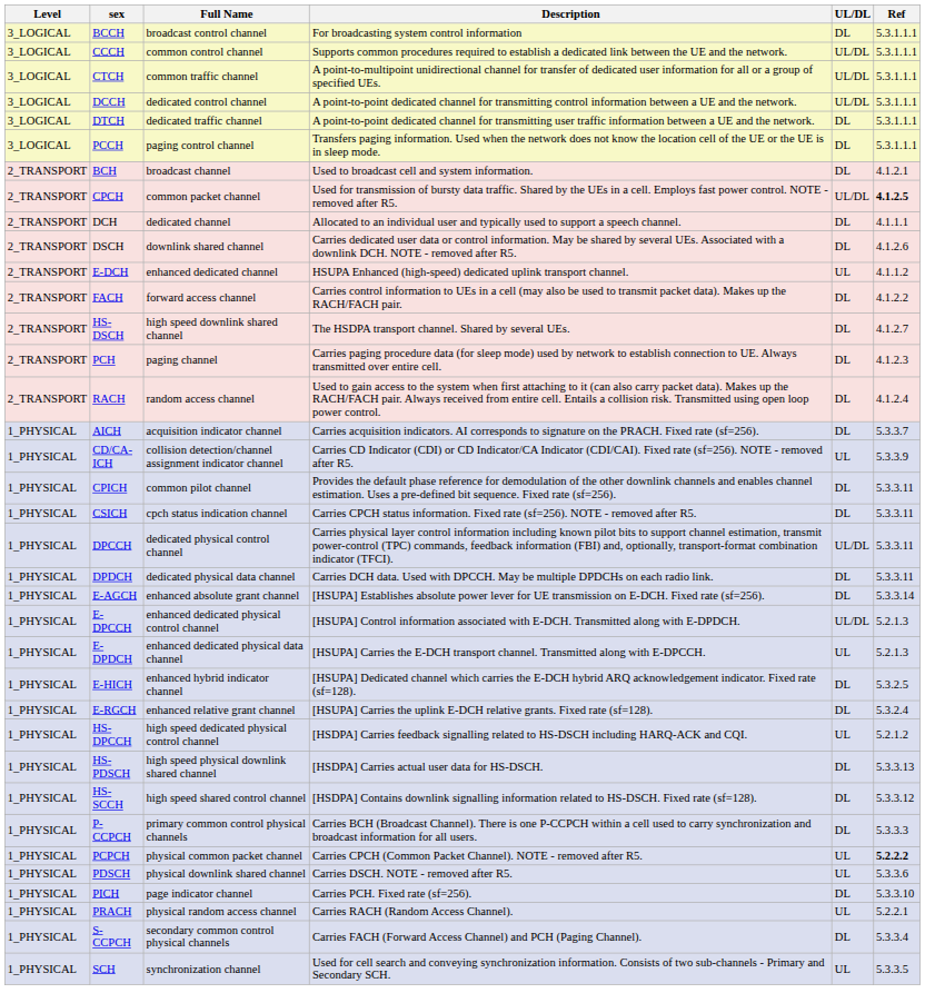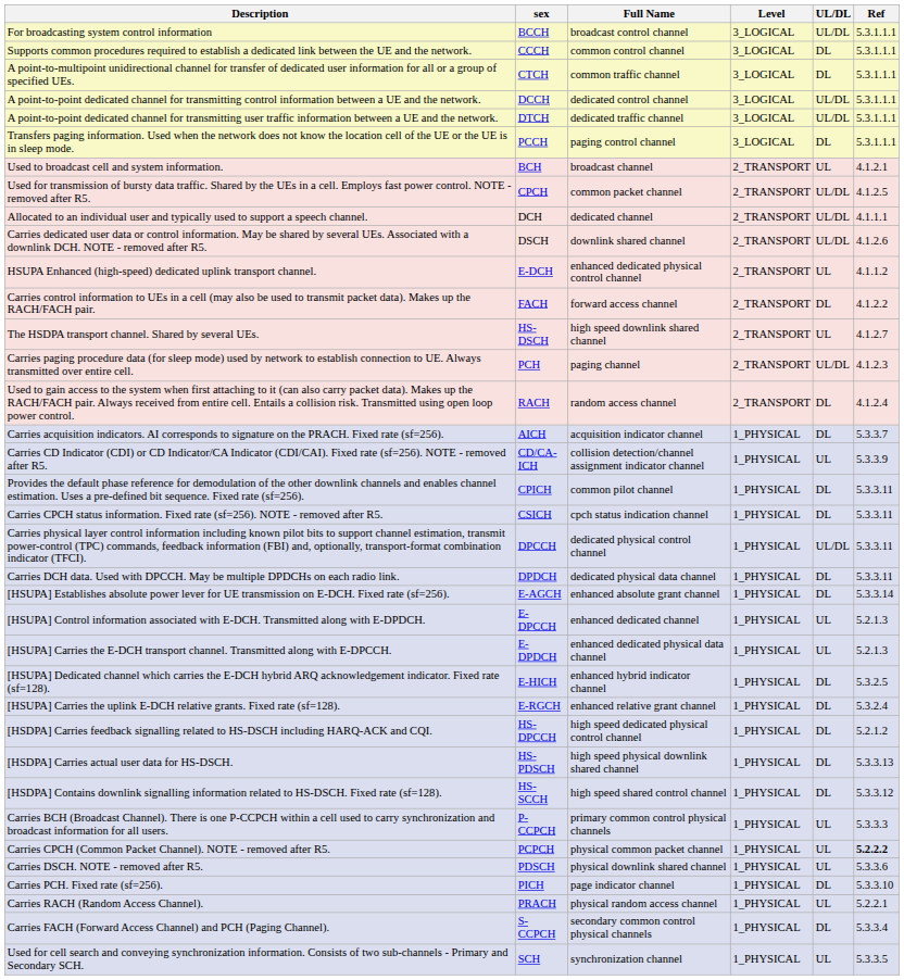 <table class="wikitable sortable collapsible" border="1">
 <tr>
-<th scope="col">Level</th>
+<th scope="col" class="unsortable">Description</th>
 <th scope="col">sex</th>
 <th scope="col">Full Name</th>
-<th scope="col" class="unsortable">Description</th>
+<th scope="col">Level</th>
 <th scope="col">UL/DL</th>
 <th scope="col">Ref</th>
 </tr>
 <tr bgcolor="#F8F9C7">
-<td>3_LOGICAL</td>
+<td>For broadcasting system control information</td>
 <td><a href='#'>BCCH</a></td>
 <td>broadcast control channel</td>
-<td>For broadcasting system control information</td>
+<td>3_LOGICAL</td>
+<td>UL/DL</td>
+<td>5.3.1.1.1</td>
+</tr>
+<tr bgcolor="#F8F9C7">
+<td>Supports common procedures required to establish a dedicated link between the UE and the network.</td>
+<td><a href='#'>CCCH</a></td>
+<td>common control channel</td>
+<td>3_LOGICAL</td>
 <td>DL</td>
 <td>5.3.1.1.1</td>
 </tr>
 <tr bgcolor="#F8F9C7">
+<td>A point-to-multipoint unidirectional channel for transfer of dedicated user information for all or a group of specified UEs.</td>
+<td><a href='#'>CTCH</a></td>
+<td>common traffic channel</td>
 <td>3_LOGICAL</td>
-<td><a href='#'>CCCH</a></td>
-<td>common control channel</td>
-<td>Supports common procedures required to establish a dedicated link between the UE and the network.</td>
+<td>DL</td>
+<td>5.3.1.1.1</td>
+</tr>
+<tr bgcolor="#F8F9C7">
+<td>A point-to-point dedicated channel for transmitting control information between a UE and the network.</td>
+<td><a href='#'>DCCH</a></td>
+<td>dedicated control channel</td>
+<td>3_LOGICAL</td>
 <td>UL/DL</td>
 <td>5.3.1.1.1</td>
 </tr>
 <tr bgcolor="#F8F9C7">
+<td>A  point-to-point dedicated channel for transmitting user traffic information between a UE and the network.</td>
+<td><a href='#'>DTCH</a></td>
+<td>dedicated traffic channel</td>
 <td>3_LOGICAL</td>
-<td><a href='#'>CTCH</a></td>
-<td>common traffic channel</td>
-<td>A point-to-multipoint unidirectional channel for transfer of dedicated user information for all or a group of specified UEs.</td>
 <td>UL/DL</td>
 <td>5.3.1.1.1</td>
 </tr>
 <tr bgcolor="#F8F9C7">
-<td>3_LOGICAL</td>
-<td><a href='#'>DCCH</a></td>
-<td>dedicated control channel</td>
-<td>A point-to-point dedicated channel for transmitting control information between a UE and the network.</td>
-<td>UL/DL</td>
-<td>5.3.1.1.1</td>
-</tr>
-<tr bgcolor="#F8F9C7">
-<td>3_LOGICAL</td>
-<td><a href='#'>DTCH</a></td>
-<td>dedicated traffic channel</td>
-<td>A  point-to-point dedicated channel for transmitting user traffic information between a UE and the network.</td>
-<td>DL</td>
-<td>5.3.1.1.1</td>
-</tr>
-<tr bgcolor="#F8F9C7">
-<td>3_LOGICAL</td>
+<td>Transfers paging information.  Used when the network does not know the location cell of the UE or the UE is in sleep mode.</td>
 <td><a href='#'>PCCH</a></td>
 <td>paging control channel</td>
-<td>Transfers paging information.  Used when the network does not know the location cell of the UE or the UE is in sleep mode.</td>
+<td>3_LOGICAL</td>
 <td>DL</td>
 <td>5.3.1.1.1</td>
 </tr>
 <tr bgcolor="#F9E1E0">
-<td>2_TRANSPORT</td>
+<td>Used to broadcast cell and system information.</td>
 <td><a href='#'>BCH</a></td>
 <td>broadcast channel</td>
-<td>Used to broadcast cell and system information.</td>
-<td>DL</td>
+<td>2_TRANSPORT</td>
+<td>UL</td>
 <td>4.1.2.1</td>
 </tr>
 <tr bgcolor="#F9E1E0">
-<td>2_TRANSPORT</td>
+<td>Used for transmission of bursty data traffic.  Shared by the UEs in a cell.  Employs fast power control.  NOTE - removed after R5.</td>
 <td><a href='#'>CPCH</a></td>
 <td>common packet channel</td>
-<td>Used for transmission of bursty data traffic.  Shared by the UEs in a cell.  Employs fast power control.  NOTE - removed after R5.</td>
+<td>2_TRANSPORT</td>
 <td>UL/DL</td>
-<td><strong>4.1.2.5</strong></td>
+<td>4.1.2.5</td>
 </tr>
 <tr bgcolor="#F9E1E0">
-<td>2_TRANSPORT</td>
+<td>Allocated to an individual user and typically used to support a speech channel.</td>
 <td>DCH</td>
 <td>dedicated channel</td>
-<td>Allocated to an individual user and typically used to support a speech channel.</td>
-<td>DL</td>
+<td>2_TRANSPORT</td>
+<td>UL/DL</td>
 <td>4.1.1.1</td>
 </tr>
 <tr bgcolor="#F9E1E0">
-<td>2_TRANSPORT</td>
+<td>Carries dedicated user data or control information.  May be shared by several UEs.  Associated with a downlink DCH. NOTE - removed after R5.</td>
 <td>DSCH</td>
 <td>downlink shared channel</td>
-<td>Carries dedicated user data or control information.  May be shared by several UEs.  Associated with a downlink DCH. NOTE - removed after R5.</td>
-<td>DL</td>
+<td>2_TRANSPORT</td>
+<td>UL/DL</td>
 <td>4.1.2.6</td>
 </tr>
 <tr bgcolor="#F9E1E0">
+<td>HSUPA Enhanced (high-speed) dedicated uplink transport channel.</td>
+<td><a href='#'>E-DCH</a></td>
+<td>enhanced dedicated physical control channel</td>
 <td>2_TRANSPORT</td>
-<td><a href='#'>E-DCH</a></td>
-<td>enhanced dedicated channel</td>
-<td>HSUPA Enhanced (high-speed) dedicated uplink transport channel.</td>
 <td>UL</td>
 <td>4.1.1.2</td>
 </tr>
 <tr bgcolor="#F9E1E0">
-<td>2_TRANSPORT</td>
+<td>Carries control information to UEs in a cell (may also be used to transmit packet data).  Makes up the RACH/FACH pair.</td>
 <td><a href='#'>FACH</a></td>
 <td>forward access channel</td>
-<td>Carries control information to UEs in a cell (may also be used to transmit packet data).  Makes up the RACH/FACH pair.</td>
+<td>2_TRANSPORT</td>
 <td>DL</td>
 <td>4.1.2.2</td>
 </tr>
 <tr bgcolor="#F9E1E0">
-<td>2_TRANSPORT</td>
+<td>The HSDPA transport channel.  Shared by several UEs.</td>
 <td><a href='#'>HS-DSCH</a></td>
 <td>high speed downlink shared channel</td>
-<td>The HSDPA transport channel.  Shared by several UEs.</td>
-<td>DL</td>
+<td>2_TRANSPORT</td>
+<td>UL</td>
 <td>4.1.2.7</td>
 </tr>
 <tr bgcolor="#F9E1E0">
-<td>2_TRANSPORT</td>
+<td>Carries paging procedure data (for sleep mode) used by network to establish connection to UE.  Always transmitted over entire cell.</td>
 <td><a href='#'>PCH</a></td>
 <td>paging channel</td>
-<td>Carries paging procedure data (for sleep mode) used by network to establish connection to UE.  Always transmitted over entire cell.</td>
-<td>DL</td>
+<td>2_TRANSPORT</td>
+<td>UL/DL</td>
 <td>4.1.2.3</td>
 </tr>
 <tr bgcolor="#F9E1E0">
-<td>2_TRANSPORT</td>
+<td>Used to gain access to the system when first attaching to it (can also carry packet data). Makes up the RACH/FACH pair.  Always received from entire cell.  Entails a collision risk.  Transmitted using open loop power control.</td>
 <td><a href='#'>RACH</a></td>
 <td>random access channel</td>
-<td>Used to gain access to the system when first attaching to it (can also carry packet data). Makes up the RACH/FACH pair.  Always received from entire cell.  Entails a collision risk.  Transmitted using open loop power control.</td>
+<td>2_TRANSPORT</td>
 <td>DL</td>
 <td>4.1.2.4</td>
 </tr>
 <tr bgcolor="#DADEEF">
-<td>1_PHYSICAL</td>
+<td>Carries acquisition indicators.  AI corresponds to signature on the PRACH.  Fixed rate (sf=256).</td>
 <td><a href='#'>AICH</a></td>
 <td>acquisition indicator channel</td>
-<td>Carries acquisition indicators.  AI corresponds to signature on the PRACH.  Fixed rate (sf=256).</td>
+<td>1_PHYSICAL</td>
 <td>DL</td>
 <td>5.3.3.7</td>
 </tr>
 <tr bgcolor="#DADEEF">
-<td>1_PHYSICAL</td>
+<td>Carries CD Indicator (CDI) or CD Indicator/CA Indicator (CDI/CAI).  Fixed rate (sf=256).  NOTE - removed after R5.</td>
 <td><a href='#'>CD/CA-ICH</a></td>
 <td>collision detection/channel assignment indicator channel</td>
-<td>Carries CD Indicator (CDI) or CD Indicator/CA Indicator (CDI/CAI).  Fixed rate (sf=256).  NOTE - removed after R5.</td>
+<td>1_PHYSICAL</td>
 <td>UL</td>
 <td>5.3.3.9</td>
 </tr>
 <tr bgcolor="#DADEEF">
-<td>1_PHYSICAL</td>
+<td>Provides the default phase reference for demodulation of the other downlink channels and enables channel estimation.  Uses a pre-defined bit sequence.  Fixed rate (sf=256).</td>
 <td><a href='#'>CPICH</a></td>
 <td>common pilot channel</td>
-<td>Provides the default phase reference for demodulation of the other downlink channels and enables channel estimation.  Uses a pre-defined bit sequence.  Fixed rate (sf=256).</td>
+<td>1_PHYSICAL</td>
 <td>DL</td>
 <td>5.3.3.11</td>
 </tr>
 <tr bgcolor="#DADEEF">
-<td>1_PHYSICAL</td>
+<td>Carries CPCH status information.  Fixed rate (sf=256).  NOTE - removed after R5.</td>
 <td><a href='#'>CSICH</a></td>
 <td>cpch status indication channel</td>
-<td>Carries CPCH status information.  Fixed rate (sf=256).  NOTE - removed after R5.</td>
+<td>1_PHYSICAL</td>
 <td>DL</td>
 <td>5.3.3.11</td>
 </tr>
 <tr bgcolor="#DADEEF">
-<td>1_PHYSICAL</td>
+<td>Carries physical layer control information including known pilot bits to support channel estimation, transmit power-control (TPC) commands, feedback information (FBI) and, optionally, transport-format combination indicator (TFCI).</td>
 <td><a href='#'>DPCCH</a></td>
 <td>dedicated physical control channel</td>
-<td>Carries physical layer control information including known pilot bits to support channel estimation, transmit power-control (TPC) commands, feedback information (FBI) and, optionally, transport-format combination indicator (TFCI).</td>
+<td>1_PHYSICAL</td>
 <td>UL/DL</td>
 <td>5.3.3.11</td>
 </tr>
 <tr bgcolor="#DADEEF">
-<td>1_PHYSICAL</td>
+<td>Carries DCH data. Used with DPCCH.  May be multiple DPDCHs on each radio link.</td>
 <td><a href='#'>DPDCH</a></td>
 <td>dedicated physical data channel</td>
-<td>Carries DCH data. Used with DPCCH.  May be multiple DPDCHs on each radio link.</td>
+<td>1_PHYSICAL</td>
 <td>DL</td>
 <td>5.3.3.11</td>
 </tr>
 <tr bgcolor="#DADEEF">
-<td>1_PHYSICAL</td>
+<td>[HSUPA] Establishes absolute power lever for UE transmission on E-DCH.  Fixed rate (sf=256).</td>
 <td><a href='#'>E-AGCH</a></td>
 <td>enhanced absolute grant channel</td>
-<td>[HSUPA] Establishes absolute power lever for UE transmission on E-DCH.  Fixed rate (sf=256).</td>
+<td>1_PHYSICAL</td>
 <td>DL</td>
 <td>5.3.3.14</td>
 </tr>
 <tr bgcolor="#DADEEF">
+<td>[HSUPA] Control information associated with E-DCH.   Transmitted along with E-DPDCH.</td>
+<td><a href='#'>E-DPCCH</a></td>
+<td>enhanced dedicated channel</td>
 <td>1_PHYSICAL</td>
-<td><a href='#'>E-DPCCH</a></td>
-<td>enhanced dedicated physical control channel</td>
-<td>[HSUPA] Control information associated with E-DCH.   Transmitted along with E-DPDCH.</td>
-<td>UL/DL</td>
-<td>5.2.1.3</td>
-</tr>
-<tr bgcolor="#DADEEF">
-<td>1_PHYSICAL</td>
-<td><a href='#'>E-DPDCH</a></td>
-<td>enhanced dedicated physical data channel</td>
-<td>[HSUPA] Carries the E-DCH transport channel.  Transmitted along with E-DPCCH.</td>
 <td>UL</td>
 <td>5.2.1.3</td>
 </tr>
 <tr bgcolor="#DADEEF">
+<td>[HSUPA] Carries the E-DCH transport channel.  Transmitted along with E-DPCCH.</td>
+<td><a href='#'>E-DPDCH</a></td>
+<td>enhanced dedicated physical data channel</td>
 <td>1_PHYSICAL</td>
+<td>UL</td>
+<td>5.2.1.3</td>
+</tr>
+<tr bgcolor="#DADEEF">
+<td>[HSUPA] Dedicated channel which carries the E-DCH hybrid ARQ acknowledgement indicator.   Fixed rate (sf=128).</td>
 <td><a href='#'>E-HICH</a></td>
 <td>enhanced hybrid indicator channel</td>
-<td>[HSUPA] Dedicated channel which carries the E-DCH hybrid ARQ acknowledgement indicator.   Fixed rate (sf=128).</td>
+<td>1_PHYSICAL</td>
 <td>DL</td>
 <td>5.3.2.5</td>
 </tr>
 <tr bgcolor="#DADEEF">
-<td>1_PHYSICAL</td>
+<td>[HSUPA] Carries the uplink E-DCH relative grants.  Fixed rate (sf=128).</td>
 <td><a href='#'>E-RGCH</a></td>
 <td>enhanced relative grant channel</td>
-<td>[HSUPA] Carries the uplink E-DCH relative grants.  Fixed rate (sf=128).</td>
+<td>1_PHYSICAL</td>
 <td>DL</td>
 <td>5.3.2.4</td>
 </tr>
 <tr bgcolor="#DADEEF">
-<td>1_PHYSICAL</td>
+<td>[HSDPA] Carries feedback signalling related to HS-DSCH including HARQ-ACK and CQI.</td>
 <td><a href='#'>HS-DPCCH</a></td>
 <td>high speed dedicated physical control channel</td>
-<td>[HSDPA] Carries feedback signalling related to HS-DSCH including HARQ-ACK and CQI.</td>
-<td>UL</td>
+<td>1_PHYSICAL</td>
+<td>DL</td>
 <td>5.2.1.2</td>
 </tr>
 <tr bgcolor="#DADEEF">
-<td>1_PHYSICAL</td>
+<td>[HSDPA] Carries actual user data for HS-DSCH.</td>
 <td><a href='#'>HS-PDSCH</a></td>
 <td>high speed physical downlink shared channel</td>
-<td>[HSDPA] Carries actual user data for HS-DSCH.</td>
+<td>1_PHYSICAL</td>
 <td>DL</td>
 <td>5.3.3.13</td>
 </tr>
 <tr bgcolor="#DADEEF">
-<td>1_PHYSICAL</td>
+<td>[HSDPA] Contains downlink signalling information related to HS-DSCH.  Fixed rate (sf=128).</td>
 <td><a href='#'>HS-SCCH</a></td>
 <td>high speed shared control channel</td>
-<td>[HSDPA] Contains downlink signalling information related to HS-DSCH.  Fixed rate (sf=128).</td>
+<td>1_PHYSICAL</td>
 <td>DL</td>
 <td>5.3.3.12</td>
 </tr>
 <tr bgcolor="#DADEEF">
-<td>1_PHYSICAL</td>
+<td>Carries BCH (Broadcast Channel).  There is one P-CCPCH within a cell used to carry synchronization and broadcast information for all users.</td>
 <td><a href='#'>P-CCPCH</a></td>
 <td>primary common control physical channels</td>
-<td>Carries BCH (Broadcast Channel).  There is one P-CCPCH within a cell used to carry synchronization and broadcast information for all users.</td>
-<td>DL</td>
+<td>1_PHYSICAL</td>
+<td>UL</td>
 <td>5.3.3.3</td>
 </tr>
 <tr bgcolor="#DADEEF">
-<td>1_PHYSICAL</td>
+<td>Carries CPCH (Common Packet Channel).  NOTE - removed after R5.</td>
 <td><a href='#'>PCPCH</a></td>
 <td>physical common packet channel</td>
-<td>Carries CPCH (Common Packet Channel).  NOTE - removed after R5.</td>
+<td>1_PHYSICAL</td>
 <td>UL</td>
 <td><strong>5.2.2.2</strong></td>
 </tr>
 <tr bgcolor="#DADEEF">
-<td>1_PHYSICAL</td>
+<td>Carries DSCH.  NOTE - removed after R5.</td>
 <td><a href='#'>PDSCH</a></td>
 <td>physical downlink shared channel</td>
-<td>Carries DSCH.  NOTE - removed after R5.</td>
+<td>1_PHYSICAL</td>
 <td>UL</td>
 <td>5.3.3.6</td>
 </tr>
 <tr bgcolor="#DADEEF">
-<td>1_PHYSICAL</td>
+<td>Carries PCH.  Fixed rate (sf=256).</td>
 <td><a href='#'>PICH</a></td>
 <td>page indicator channel</td>
-<td>Carries PCH.  Fixed rate (sf=256).</td>
+<td>1_PHYSICAL</td>
 <td>DL</td>
 <td>5.3.3.10</td>
 </tr>
 <tr bgcolor="#DADEEF">
-<td>1_PHYSICAL</td>
+<td>Carries RACH (Random Access Channel).</td>
 <td><a href='#'>PRACH</a></td>
 <td>physical random access channel</td>
-<td>Carries RACH (Random Access Channel).</td>
+<td>1_PHYSICAL</td>
 <td>UL</td>
 <td>5.2.2.1</td>
 </tr>
 <tr bgcolor="#DADEEF">
-<td>1_PHYSICAL</td>
+<td>Carries FACH (Forward Access Channel) and PCH (Paging Channel).</td>
 <td><a href='#'>S-CCPCH</a></td>
 <td>secondary common control physical channels</td>
-<td>Carries FACH (Forward Access Channel) and PCH (Paging Channel).</td>
+<td>1_PHYSICAL</td>
 <td>DL</td>
 <td>5.3.3.4</td>
 </tr>
 <tr bgcolor="#DADEEF">
-<td>1_PHYSICAL</td>
+<td>Used for cell search and conveying synchronization information.  Consists of two sub-channels - Primary and Secondary SCH.</td>
 <td><a href='#'>SCH</a></td>
 <td>synchronization channel</td>
-<td>Used for cell search and conveying synchronization information.  Consists of two sub-channels - Primary and Secondary SCH.</td>
+<td>1_PHYSICAL</td>
 <td>UL</td>
 <td>5.3.3.5</td>
 </tr>
 </table>
